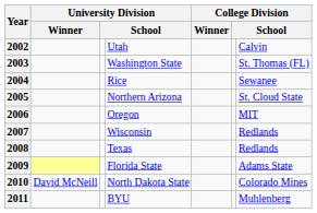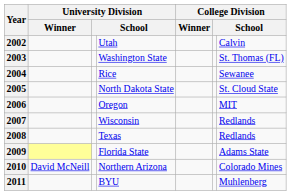 <table class="wikitable sortable">
 <tr>
 <th scope="col" rowspan=2>Year</th>
 <th scope="colgroup" colspan=3>University Division</th>
 <th scope="colgroup" colspan=3>College Division</th>
 </tr>
 <tr>
 <th scope="col">Winner</th>
 <th scope="colgroup" colspan=2>School</th>
 <th scope="col">Winner</th>
 <th scope="colgroup" colspan=2>School</th>
 </tr>
 <tr>
 <th scope="row">2002</th>
 <td></td>
 <td style=></td>
 <td><a href='#'>Utah</a></td>
 <td></td>
 <td style=></td>
 <td><a href='#'>Calvin</a></td>
 </tr>
 <tr>
 <th scope="row">2003</th>
 <td></td>
 <td style=></td>
 <td><a href='#'>Washington State</a></td>
 <td></td>
 <td style=></td>
 <td><a href='#'>St. Thomas (FL)</a></td>
 </tr>
 <tr>
 <th scope="row">2004</th>
 <td></td>
 <td style=></td>
 <td><a href='#'>Rice</a></td>
 <td></td>
 <td style=></td>
 <td><a href='#'>Sewanee</a></td>
 </tr>
 <tr>
 <th scope="row">2005</th>
 <td></td>
 <td style=></td>
-<td><a href='#'>Northern Arizona</a></td>
+<td><a href='#'>North Dakota State</a></td>
 <td></td>
 <td style=></td>
 <td><a href='#'>St. Cloud State</a></td>
 </tr>
 <tr>
 <th scope="row">2006</th>
 <td></td>
 <td style=></td>
 <td><a href='#'>Oregon</a></td>
 <td></td>
 <td style=></td>
 <td><a href='#'>MIT</a></td>
 </tr>
 <tr>
 <th scope="row">2007</th>
 <td></td>
 <td style=></td>
 <td><a href='#'>Wisconsin</a></td>
 <td></td>
 <td style=></td>
 <td><a href='#'>Redlands</a></td>
 </tr>
 <tr>
 <th scope="row">2008</th>
 <td></td>
 <td style=></td>
 <td><a href='#'>Texas</a></td>
 <td></td>
 <td style=></td>
 <td><a href='#'>Redlands</a></td>
 </tr>
 <tr>
 <th scope="row">2009</th>
 <td bgcolor=#FFFF99></td>
 <td style=></td>
 <td><a href='#'>Florida State</a></td>
 <td></td>
 <td style=></td>
 <td><a href='#'>Adams State</a></td>
 </tr>
 <tr>
 <th scope="row">2010</th>
 <td data-sort-value="McNeill, David"> <a href='#'>David McNeill</a></td>
 <td style=></td>
-<td><a href='#'>North Dakota State</a></td>
+<td><a href='#'>Northern Arizona</a></td>
 <td></td>
 <td style=></td>
 <td><a href='#'>Colorado Mines</a></td>
 </tr>
 <tr>
 <th scope="row">2011</th>
 <td></td>
 <td style=></td>
 <td><a href='#'>BYU</a></td>
 <td></td>
 <td style=></td>
 <td><a href='#'>Muhlenberg</a></td>
 </tr>
 </table>
